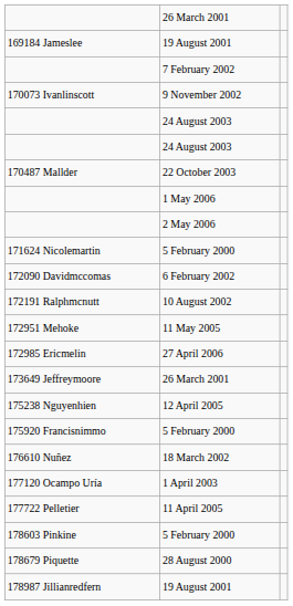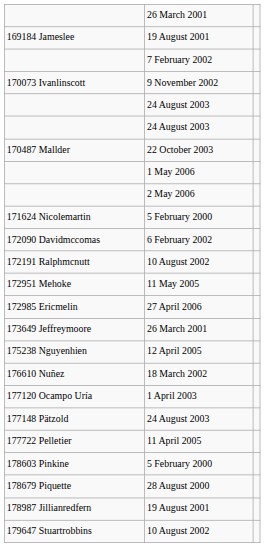 <table class="wikitable" style="font-size: 80%; float: left; width: 26em; margin-right: 1em; height: 700px">
 <tr>
 <td></td>
 <td>26 March 2001</td>
 <td></td>
 </tr>
 <tr>
 <td>169184 Jameslee</td>
 <td>19 August 2001</td>
 <td></td>
 </tr>
 <tr>
 <td></td>
 <td>7 February 2002</td>
 <td></td>
 </tr>
 <tr>
 <td>170073 Ivanlinscott</td>
 <td>9 November 2002</td>
 <td></td>
 </tr>
 <tr>
 <td></td>
 <td>24 August 2003</td>
 <td></td>
 </tr>
 <tr>
 <td></td>
 <td>24 August 2003</td>
 <td></td>
 </tr>
 <tr>
 <td>170487 Mallder</td>
 <td>22 October 2003</td>
 <td></td>
 </tr>
 <tr>
 <td></td>
 <td>1 May 2006</td>
 <td></td>
 </tr>
 <tr>
 <td></td>
 <td>2 May 2006</td>
 <td></td>
 </tr>
 <tr>
 <td>171624 Nicolemartin</td>
 <td>5 February 2000</td>
 <td></td>
 </tr>
 <tr>
 <td>172090 Davidmccomas</td>
 <td>6 February 2002</td>
 <td></td>
 </tr>
 <tr>
 <td>172191 Ralphmcnutt</td>
 <td>10 August 2002</td>
 <td></td>
 </tr>
 <tr>
 <td>172951 Mehoke</td>
 <td>11 May 2005</td>
 <td></td>
 </tr>
 <tr>
 <td>172985 Ericmelin</td>
 <td>27 April 2006</td>
 <td></td>
 </tr>
 <tr>
 <td>173649 Jeffreymoore</td>
 <td>26 March 2001</td>
 <td></td>
 </tr>
 <tr>
 <td>175238 Nguyenhien</td>
 <td>12 April 2005</td>
 <td></td>
 </tr>
 <tr>
-<td>175920 Francisnimmo</td>
-<td>5 February 2000</td>
-<td></td>
-</tr>
-<tr>
 <td>176610 Nuñez</td>
 <td>18 March 2002</td>
 <td></td>
 </tr>
 <tr>
 <td>177120 Ocampo Uría</td>
 <td>1 April 2003</td>
+<td></td>
+</tr>
+<tr>
+<td>177148 Pätzold</td>
+<td>24 August 2003</td>
 <td></td>
 </tr>
 <tr>
 <td>177722 Pelletier</td>
 <td>11 April 2005</td>
 <td></td>
 </tr>
 <tr>
 <td>178603 Pinkine</td>
 <td>5 February 2000</td>
 <td></td>
 </tr>
 <tr>
 <td>178679 Piquette</td>
 <td>28 August 2000</td>
 <td></td>
 </tr>
 <tr>
 <td>178987 Jillianredfern</td>
 <td>19 August 2001</td>
 <td></td>
 </tr>
+<tr>
+<td>179647 Stuartrobbins</td>
+<td>10 August 2002</td>
+<td></td>
+</tr>
 </table>
